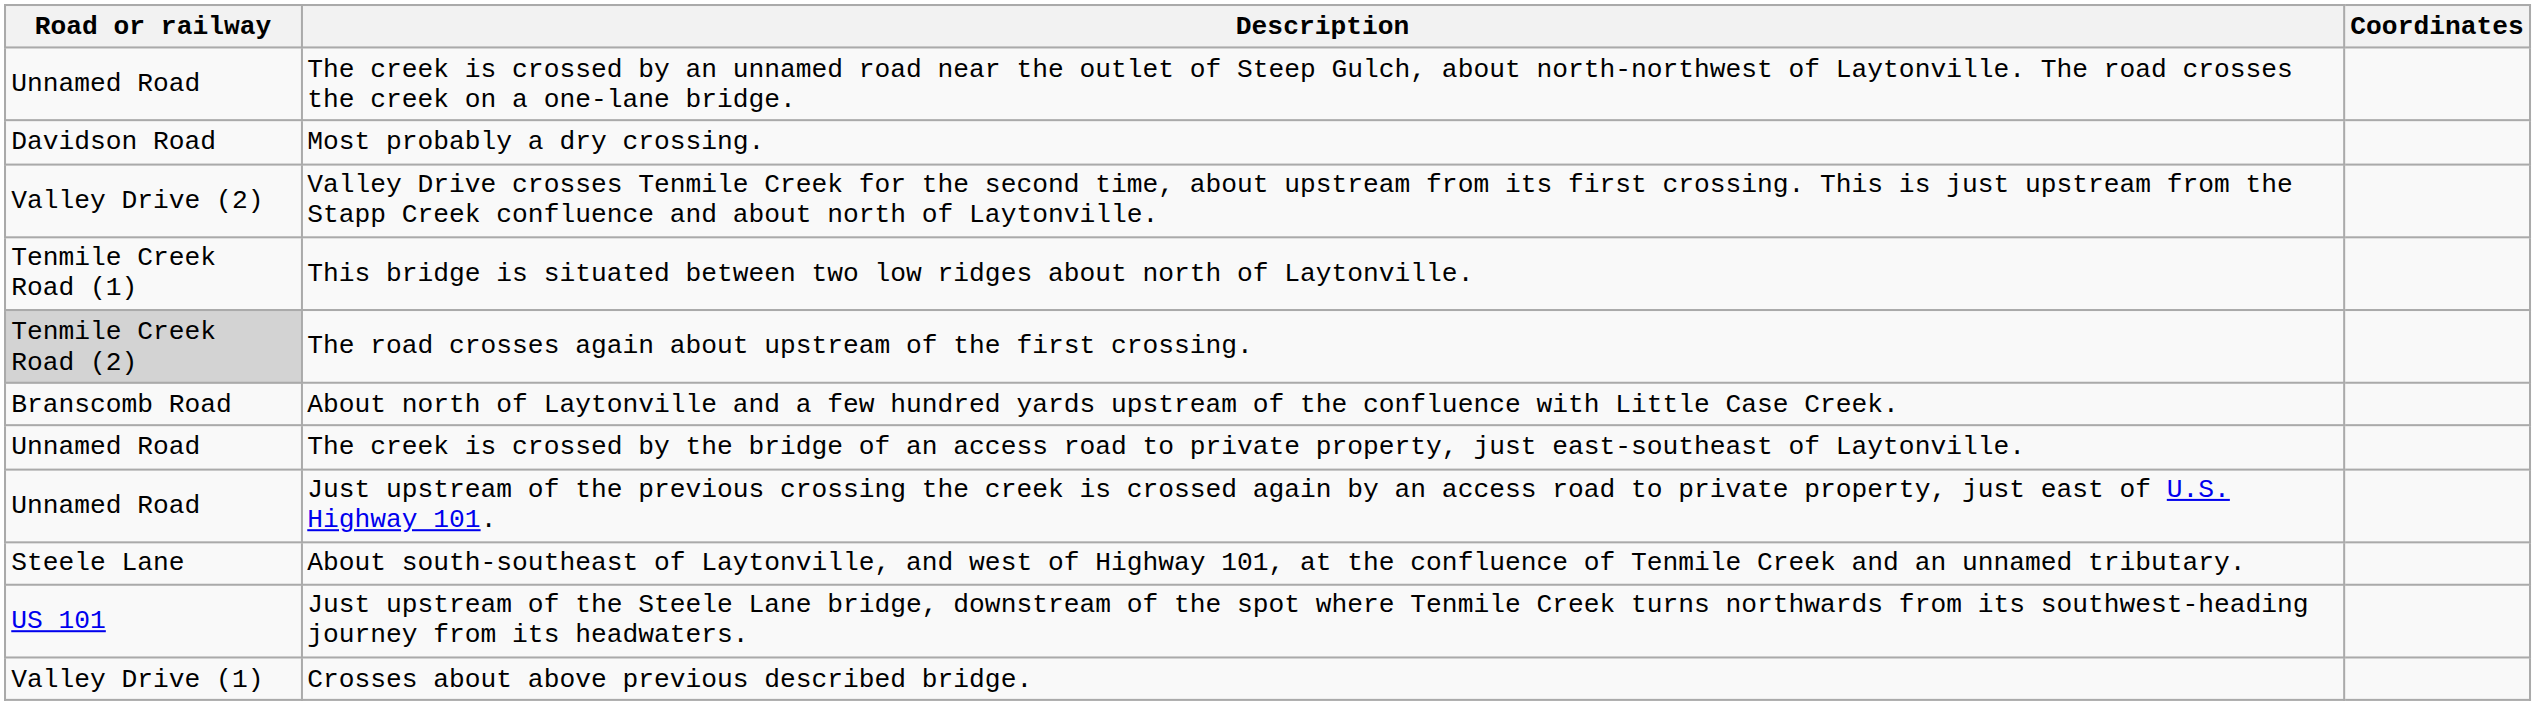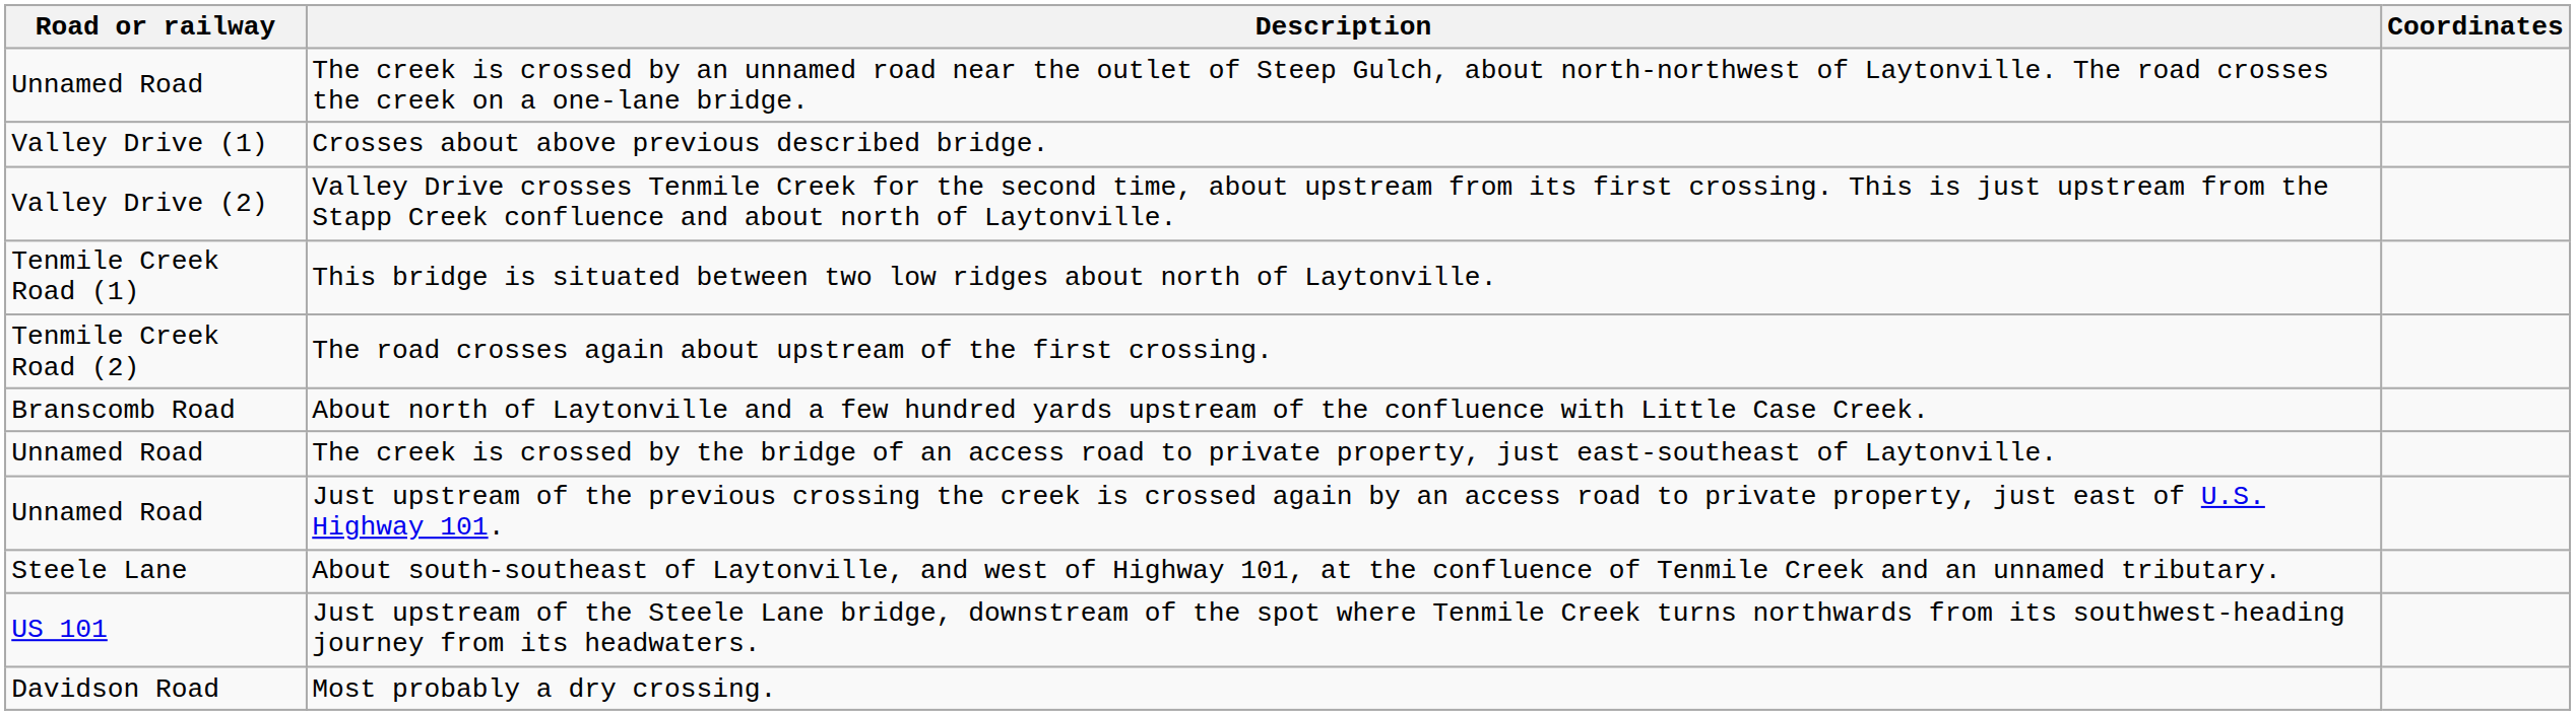 <table class=wikitable>
 <tr>
 <th>Road or railway</th>
 <th>Description</th>
 <th>Coordinates</th>
 </tr>
 <tr>
 <td>Unnamed Road</td>
 <td>The creek is crossed by an unnamed road near the outlet of Steep Gulch, about  north-northwest of Laytonville. The road crosses the creek on a one-lane bridge.</td>
 <td></td>
 </tr>
 <tr>
-<td>Davidson Road</td>
-<td>Most probably a dry crossing.</td>
+<td>Valley Drive (1)</td>
+<td>Crosses about  above previous described bridge.</td>
 <td></td>
 </tr>
 <tr>
 <td>Valley Drive (2)</td>
 <td>Valley Drive crosses Tenmile Creek for the second time, about  upstream from its first crossing. This is just upstream from the Stapp Creek confluence and about  north of Laytonville.</td>
 <td></td>
 </tr>
 <tr>
 <td>Tenmile Creek Road (1)</td>
 <td>This bridge is situated between two low ridges about  north of Laytonville.</td>
 <td></td>
 </tr>
 <tr>
-<td style="background: lightgrey;">Tenmile Creek Road (2)</td>
+<td>Tenmile Creek Road (2)</td>
 <td>The road crosses again about  upstream of the first crossing.</td>
 <td></td>
 </tr>
 <tr>
 <td>Branscomb Road</td>
 <td>About  north of Laytonville and a few hundred yards upstream of the confluence with Little Case Creek.</td>
 <td></td>
 </tr>
 <tr>
 <td>Unnamed Road</td>
 <td>The creek is crossed by the bridge of an access road to private property, just east-southeast of Laytonville.</td>
 <td></td>
 </tr>
 <tr>
 <td>Unnamed Road</td>
 <td>Just upstream of the previous crossing the creek is crossed again by an access road to private property, just east of <a href='#'>U.S. Highway 101</a>.</td>
 <td></td>
 </tr>
 <tr>
 <td>Steele Lane</td>
 <td>About  south-southeast of Laytonville, and  west of Highway 101, at the confluence of Tenmile Creek and an unnamed tributary.</td>
 <td></td>
 </tr>
 <tr>
 <td><a href='#'>US 101</a></td>
 <td>Just upstream of the Steele Lane bridge, downstream of the spot where Tenmile Creek turns northwards from its southwest-heading journey from its headwaters.</td>
 <td></td>
 </tr>
 <tr>
-<td>Valley Drive (1)</td>
-<td>Crosses about  above previous described bridge.</td>
+<td>Davidson Road</td>
+<td>Most probably a dry crossing.</td>
 <td></td>
 </tr>
 </table>
